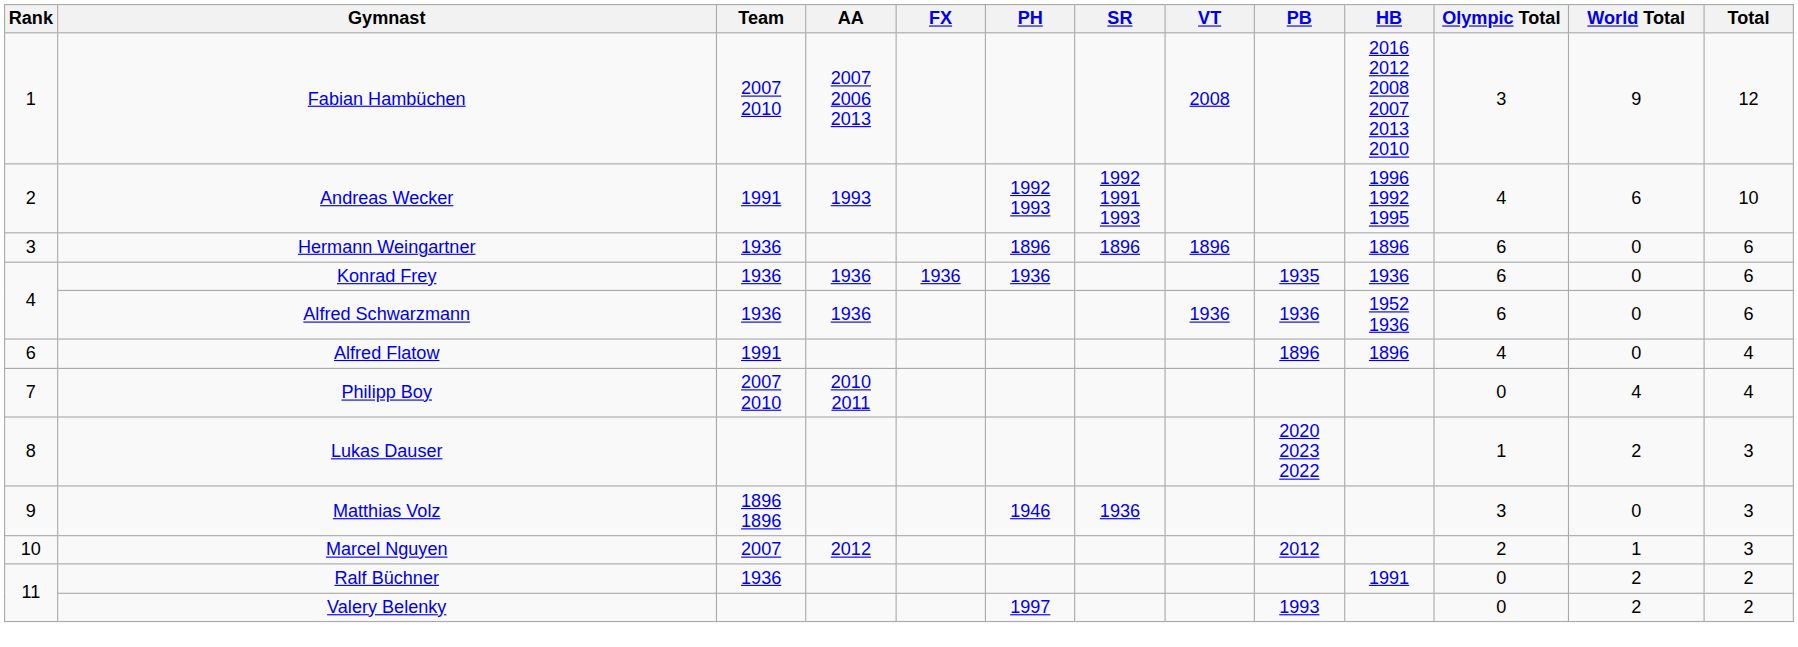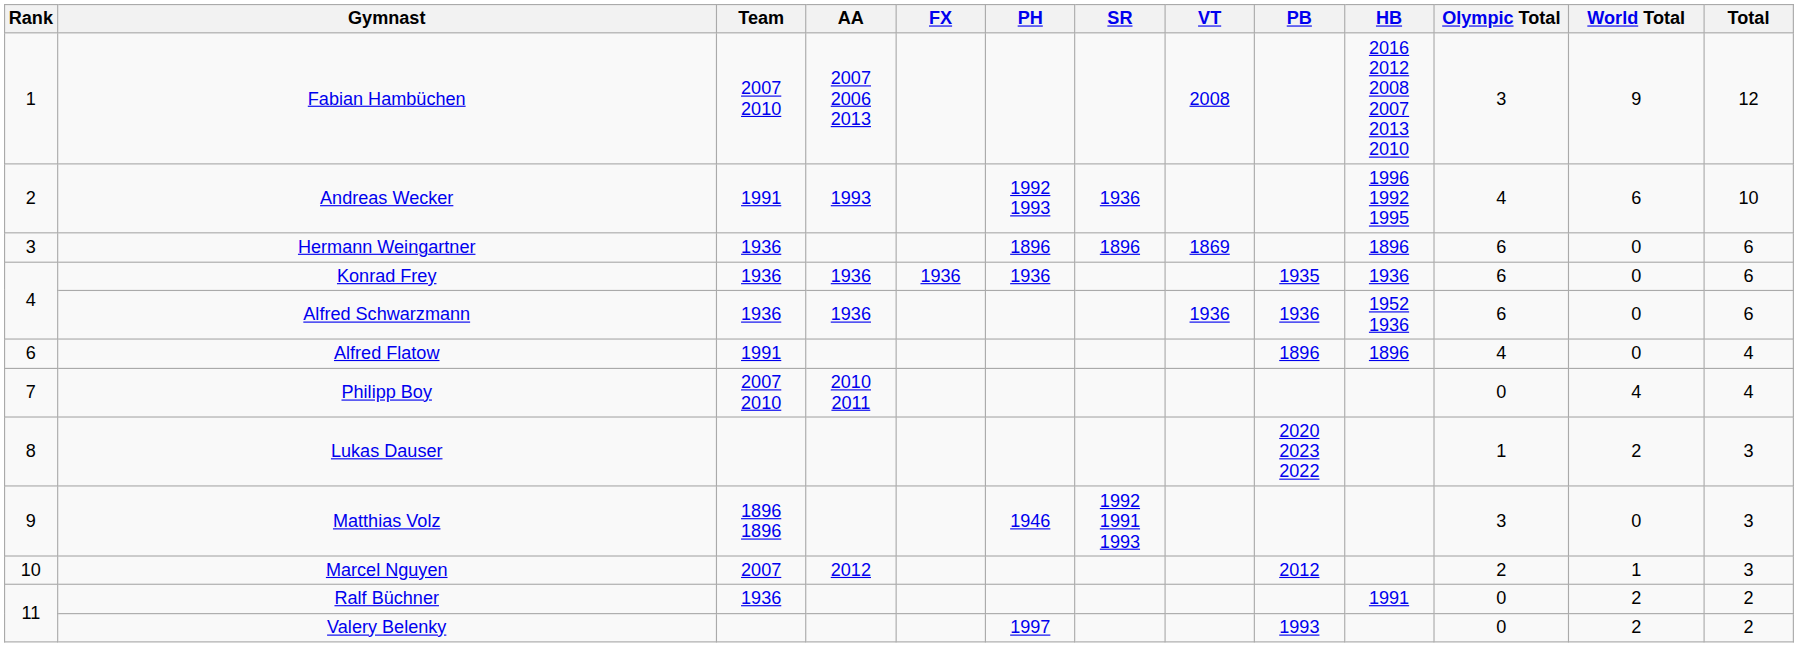 <table class="wikitable sortable" width=100% style="text-align:center;">
 <tr>
 <th style="width:1.8em;">Rank</th>
 <th class=unsortable>Gymnast</th>
 <th style="width:4.5em;">Team</th>
 <th style="width:4.5em;">AA</th>
 <th style="width:4.5em;"><a href='#'>FX</a></th>
 <th style="width:4.5em;"><a href='#'>PH</a></th>
 <th style="width:4.5em;"><a href='#'>SR</a></th>
 <th style="width:4.5em;"><a href='#'>VT</a></th>
 <th style="width:4.5em;"><a href='#'>PB</a></th>
 <th style="width:4.5em;"><a href='#'>HB</a></th>
 <th style="width:7.0em;"><a href='#'>Olympic</a> Total</th>
 <th style="width:7.0em;"><a href='#'>World</a> Total</th>
 <th style="width:4.5em;">Total</th>
 </tr>
 <tr>
 <td>1</td>
 <td><a href='#'>Fabian Hambüchen</a></td>
 <td> <a href='#'>2007</a><br> <a href='#'>2010</a></td>
 <td> <a href='#'>2007</a><br> <a href='#'>2006</a><br> <a href='#'>2013</a></td>
 <td></td>
 <td></td>
 <td></td>
 <td> <a href='#'>2008</a></td>
 <td></td>
 <td> <a href='#'>2016</a><br> <a href='#'>2012</a><br> <a href='#'>2008</a><br> <a href='#'>2007</a><br> <a href='#'>2013</a><br> <a href='#'>2010</a></td>
 <td>3</td>
 <td>9</td>
 <td>12</td>
 </tr>
 <tr>
 <td>2</td>
 <td><a href='#'>Andreas Wecker</a></td>
 <td> <a href='#'>1991</a></td>
 <td> <a href='#'>1993</a></td>
 <td></td>
 <td> <a href='#'>1992</a><br> <a href='#'>1993</a></td>
-<td> <a href='#'>1992</a><br> <a href='#'>1991</a><br> <a href='#'>1993</a></td>
+<td> <a href='#'>1936</a></td>
 <td></td>
 <td></td>
 <td> <a href='#'>1996</a><br> <a href='#'>1992</a><br> <a href='#'>1995</a></td>
 <td>4</td>
 <td>6</td>
 <td>10</td>
 </tr>
 <tr>
 <td>3</td>
 <td><a href='#'>Hermann Weingartner</a></td>
 <td> <a href='#'>1936</a></td>
 <td></td>
 <td></td>
 <td> <a href='#'>1896</a></td>
 <td> <a href='#'>1896</a></td>
-<td> <a href='#'>1896</a></td>
+<td> <a href='#'>1869</a></td>
 <td></td>
 <td> <a href='#'>1896</a></td>
 <td>6</td>
 <td>0</td>
 <td>6</td>
 </tr>
 <tr>
 <td rowspan="2">4</td>
 <td><a href='#'>Konrad Frey</a></td>
 <td> <a href='#'>1936</a></td>
 <td> <a href='#'>1936</a></td>
 <td> <a href='#'>1936</a></td>
 <td> <a href='#'>1936</a></td>
 <td></td>
 <td></td>
 <td> <a href='#'>1935</a></td>
 <td> <a href='#'>1936</a></td>
 <td>6</td>
 <td>0</td>
 <td>6</td>
 </tr>
 <tr>
 <td><a href='#'>Alfred Schwarzmann</a></td>
 <td> <a href='#'>1936</a></td>
 <td> <a href='#'>1936</a></td>
 <td></td>
 <td></td>
 <td></td>
 <td> <a href='#'>1936</a></td>
 <td> <a href='#'>1936</a></td>
 <td> <a href='#'>1952</a><br> <a href='#'>1936</a></td>
 <td>6</td>
 <td>0</td>
 <td>6</td>
 </tr>
 <tr>
 <td>6</td>
 <td><a href='#'>Alfred Flatow</a></td>
 <td> <a href='#'>1991</a></td>
 <td></td>
 <td></td>
 <td></td>
 <td></td>
 <td></td>
 <td> <a href='#'>1896</a></td>
 <td> <a href='#'>1896</a></td>
 <td>4</td>
 <td>0</td>
 <td>4</td>
 </tr>
 <tr>
 <td>7</td>
 <td><a href='#'>Philipp Boy</a></td>
 <td> <a href='#'>2007</a><br> <a href='#'>2010</a></td>
 <td> <a href='#'>2010</a><br> <a href='#'>2011</a></td>
 <td></td>
 <td></td>
 <td></td>
 <td></td>
 <td></td>
 <td></td>
 <td>0</td>
 <td>4</td>
 <td>4</td>
 </tr>
 <tr>
 <td>8</td>
 <td><a href='#'>Lukas Dauser</a></td>
 <td></td>
 <td></td>
 <td></td>
 <td></td>
 <td></td>
 <td></td>
 <td> <a href='#'>2020</a><br> <a href='#'>2023</a><br> <a href='#'>2022</a></td>
 <td></td>
 <td>1</td>
 <td>2</td>
 <td>3</td>
 </tr>
 <tr>
 <td>9</td>
 <td><a href='#'>Matthias Volz</a></td>
 <td> <a href='#'>1896</a><br> <a href='#'>1896</a></td>
 <td></td>
 <td></td>
 <td> <a href='#'>1946</a></td>
-<td> <a href='#'>1936</a></td>
+<td> <a href='#'>1992</a><br> <a href='#'>1991</a><br> <a href='#'>1993</a></td>
 <td></td>
 <td></td>
 <td></td>
 <td>3</td>
 <td>0</td>
 <td>3</td>
 </tr>
 <tr>
 <td>10</td>
 <td><a href='#'>Marcel Nguyen</a></td>
 <td> <a href='#'>2007</a></td>
 <td> <a href='#'>2012</a></td>
 <td></td>
 <td></td>
 <td></td>
 <td></td>
 <td> <a href='#'>2012</a></td>
 <td></td>
 <td>2</td>
 <td>1</td>
 <td>3</td>
 </tr>
 <tr>
 <td rowspan="2">11</td>
 <td><a href='#'>Ralf Büchner</a></td>
 <td> <a href='#'>1936</a></td>
 <td></td>
 <td></td>
 <td></td>
 <td></td>
 <td></td>
 <td></td>
 <td> <a href='#'>1991</a></td>
 <td>0</td>
 <td>2</td>
 <td>2</td>
 </tr>
 <tr>
 <td><a href='#'>Valery Belenky</a></td>
 <td></td>
 <td></td>
 <td></td>
 <td> <a href='#'>1997</a></td>
 <td></td>
 <td></td>
 <td> <a href='#'>1993</a></td>
 <td></td>
 <td>0</td>
 <td>2</td>
 <td>2</td>
 </tr>
 </table>
